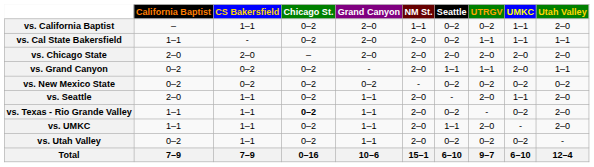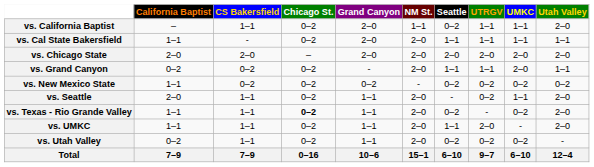 <table class="wikitable" style="white-space:nowrap;font-size:90%;">
 <tr>
 <th colspan=1 style="background:white; border-top-style:hidden; border-left-style:hidden;"   width=75> </th>
 <th style="background:#000000; color:#FF7F00;"  width=75>California Baptist</th>
 <th style="background:blue; color:gold;"  width=75>CS Bakersfield</th>
 <th style="background:green; color:white;"  width=75>Chicago St.</th>
 <th style="background:purple; color:white;"  width=75>Grand Canyon</th>
 <th style="background:#660000; color:white;"  width=75>NM St.</th>
 <th style="background:black; color:white;"  width=75>Seattle</th>
 <th style="background:green; color:orange;"  width=75>UTRGV</th>
 <th style="background:blue; color:yellow;"  width=75>UMKC</th>
 <th style="background:green; color:gold;"  width=75>Utah Valley</th>
 </tr>
 <tr style="text-align:center;">
 <th>vs. California Baptist</th>
 <td>–</td>
 <td>1–1</td>
 <td>0–2</td>
 <td>2–0</td>
 <td>1–1</td>
 <td>0–2</td>
-<td>0–2</td>
+<td>1–1</td>
 <td>1–1</td>
 <td>2–0</td>
 </tr>
 <tr style="text-align:center;">
 <th>vs. Cal State Bakersfield</th>
 <td>1–1</td>
 <td>-</td>
 <td>0–2</td>
 <td>2–0</td>
 <td>2–0</td>
-<td>0–2</td>
+<td>1–1</td>
 <td>1–1</td>
 <td>1–1</td>
 <td>1–1</td>
 </tr>
 <tr style="text-align:center;">
 <th>vs. Chicago State</th>
 <td>2–0</td>
 <td>2–0</td>
 <td>–</td>
 <td>2–0</td>
 <td>2–0</td>
 <td>2–0</td>
 <td>2–0</td>
 <td>2–0</td>
 <td>2–0</td>
 </tr>
 <tr style="text-align:center;">
 <th>vs. Grand Canyon</th>
 <td>0–2</td>
 <td>0–2</td>
 <td>0–2</td>
 <td>-</td>
 <td>2–0</td>
 <td>1–1</td>
 <td>1–1</td>
 <td>2–0</td>
 <td>1–1</td>
 </tr>
 <tr style="text-align:center;">
 <th>vs. New Mexico State</th>
-<td>0–2</td>
+<td>1–1</td>
 <td>0–2</td>
 <td>0–2</td>
 <td>0–2</td>
 <td>-</td>
 <td>0–2</td>
 <td>0–2</td>
 <td>0–2</td>
 <td>0–2</td>
 </tr>
 <tr style="text-align:center;">
 <th>vs. Seattle</th>
 <td>2–0</td>
 <td>1–1</td>
 <td>0–2</td>
 <td>1–1</td>
 <td>2–0</td>
 <td>-</td>
-<td>2–0</td>
+<td>0–2</td>
 <td>1–1</td>
 <td>2–0</td>
 </tr>
 <tr style="text-align:center;">
 <th>vs. Texas - Rio Grande Valley</th>
 <td>1–1</td>
 <td>1–1</td>
 <td><strong>0–2</strong></td>
 <td>1–1</td>
 <td>2–0</td>
 <td>0–2</td>
 <td>-</td>
 <td>0–2</td>
 <td>2–0</td>
 </tr>
 <tr style="text-align:center;">
 <th>vs. UMKC</th>
 <td>1–1</td>
 <td>1–1</td>
 <td>0–2</td>
 <td>1–1</td>
 <td>2–0</td>
 <td>1–1</td>
 <td>2–0</td>
 <td>-</td>
 <td>2–0</td>
 </tr>
 <tr style="text-align:center;">
 <th>vs. Utah Valley</th>
 <td>0–2</td>
 <td>1–1</td>
 <td>0–2</td>
 <td>1–1</td>
 <td>2–0</td>
 <td>0–2</td>
 <td>0–2</td>
 <td>0–2</td>
 <td>-<br></td>
 </tr>
 <tr style="text-align:center;">
 <th>Total</th>
 <th>7–9</th>
 <th>7–9</th>
 <th>0–16</th>
 <th>10–6</th>
 <th>15–1</th>
 <th>6–10</th>
 <th>9–7</th>
 <th>6–10</th>
 <th>12–4</th>
 </tr>
 </table>
